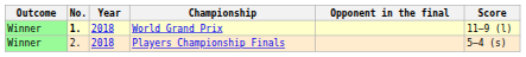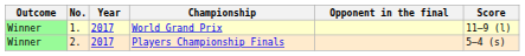 <table class="sortable wikitable">
 <tr>
 <th width="80">Outcome</th>
 <th width="20">No.</th>
 <th width="50">Year</th>
 <th style="width:250px;">Championship</th>
 <th style="width:200px;">Opponent in the final</th>
 <th width="70">Score</th>
 </tr>
 <tr style="background:#FFFFCC;">
 <td style="background:#98FB98">Winner</td>
-<td><strong>1.</strong></td>
-<td><a href='#'>2018</a></td>
+<td>1.</td>
+<td><a href='#'>2017</a></td>
 <td><a href='#'>World Grand Prix</a></td>
 <td> </td>
 <td>11–9 (l)</td>
 </tr>
 <tr style="background:#ffebcd;">
 <td style="background:#98FB98">Winner</td>
 <td>2.</td>
-<td><a href='#'>2018</a></td>
+<td><a href='#'>2017</a></td>
 <td><a href='#'>Players Championship Finals</a></td>
 <td> </td>
 <td>5–4 (s)</td>
 </tr>
 </table>
